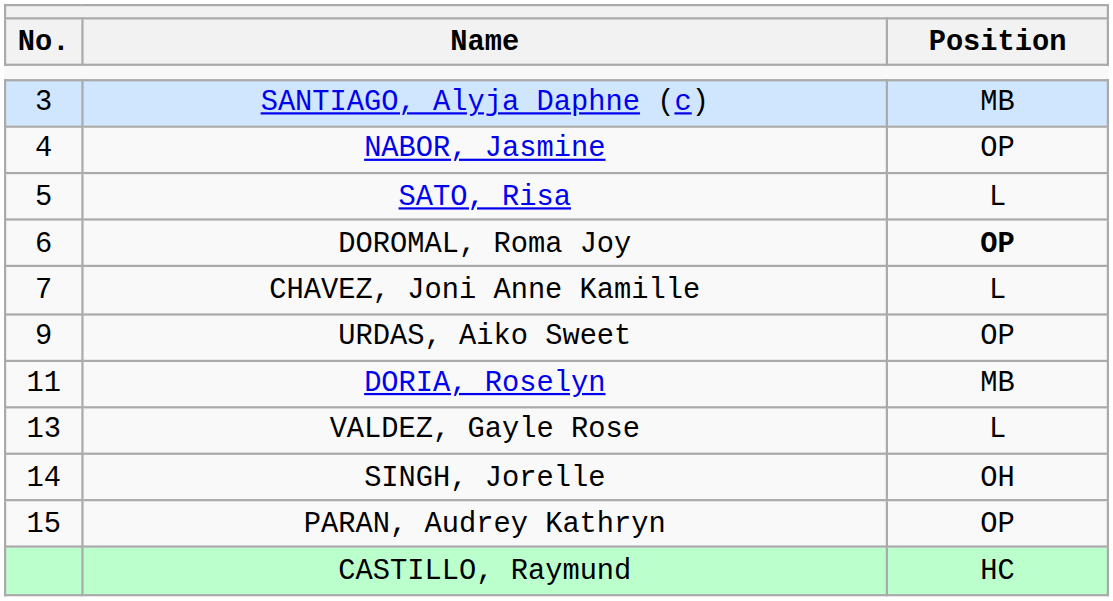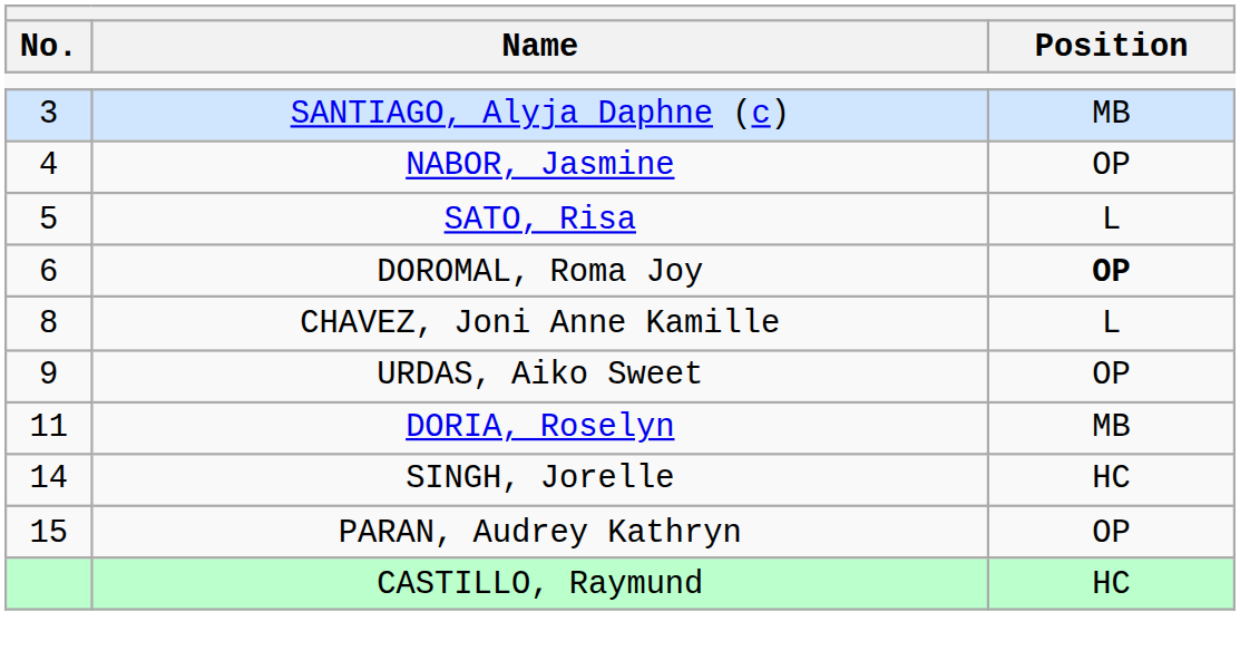 <table class='wikitable mw-collapsible' style="text-align: center; width:500px; border: none">
 <tr>
 <th style='text-align: left;' colspan=3></th>
 </tr>
 <tr>
 <th style='width: 7%;'>No.</th>
 <th>Name</th>
 <th style='width: 20%;'>Position</th>
 </tr>
 <tr>
 <td style='border: none;'></td>
 </tr>
 <tr bgcolor=#D0E6FF>
 <td>3</td>
 <td><a href='#'>SANTIAGO, Alyja Daphne</a> (<a href='#'>c</a>)</td>
 <td>MB</td>
 </tr>
 <tr>
 <td>4</td>
 <td><a href='#'>NABOR, Jasmine</a></td>
 <td>OP</td>
 </tr>
 <tr>
 <td>5</td>
 <td><a href='#'>SATO, Risa</a></td>
 <td>L</td>
 </tr>
 <tr>
 <td>6</td>
 <td>DOROMAL, Roma Joy</td>
 <td><strong>OP</strong></td>
 </tr>
 <tr>
-<td>7</td>
+<td>8</td>
 <td>CHAVEZ, Joni Anne Kamille</td>
 <td>L</td>
 </tr>
 <tr>
 <td>9</td>
 <td>URDAS, Aiko Sweet</td>
 <td>OP</td>
 </tr>
 <tr>
 <td>11</td>
 <td><a href='#'>DORIA, Roselyn</a></td>
 <td>MB</td>
 </tr>
 <tr>
-<td>13</td>
-<td>VALDEZ, Gayle Rose</td>
-<td>L</td>
-</tr>
-<tr>
 <td>14</td>
 <td>SINGH, Jorelle</td>
-<td>OH</td>
+<td>HC</td>
 </tr>
 <tr>
 <td>15</td>
 <td>PARAN, Audrey Kathryn</td>
 <td>OP</td>
 </tr>
 <tr bgcolor=#BBFFCC>
 <td></td>
 <td>CASTILLO, Raymund</td>
 <td>HC</td>
 </tr>
 </table>
